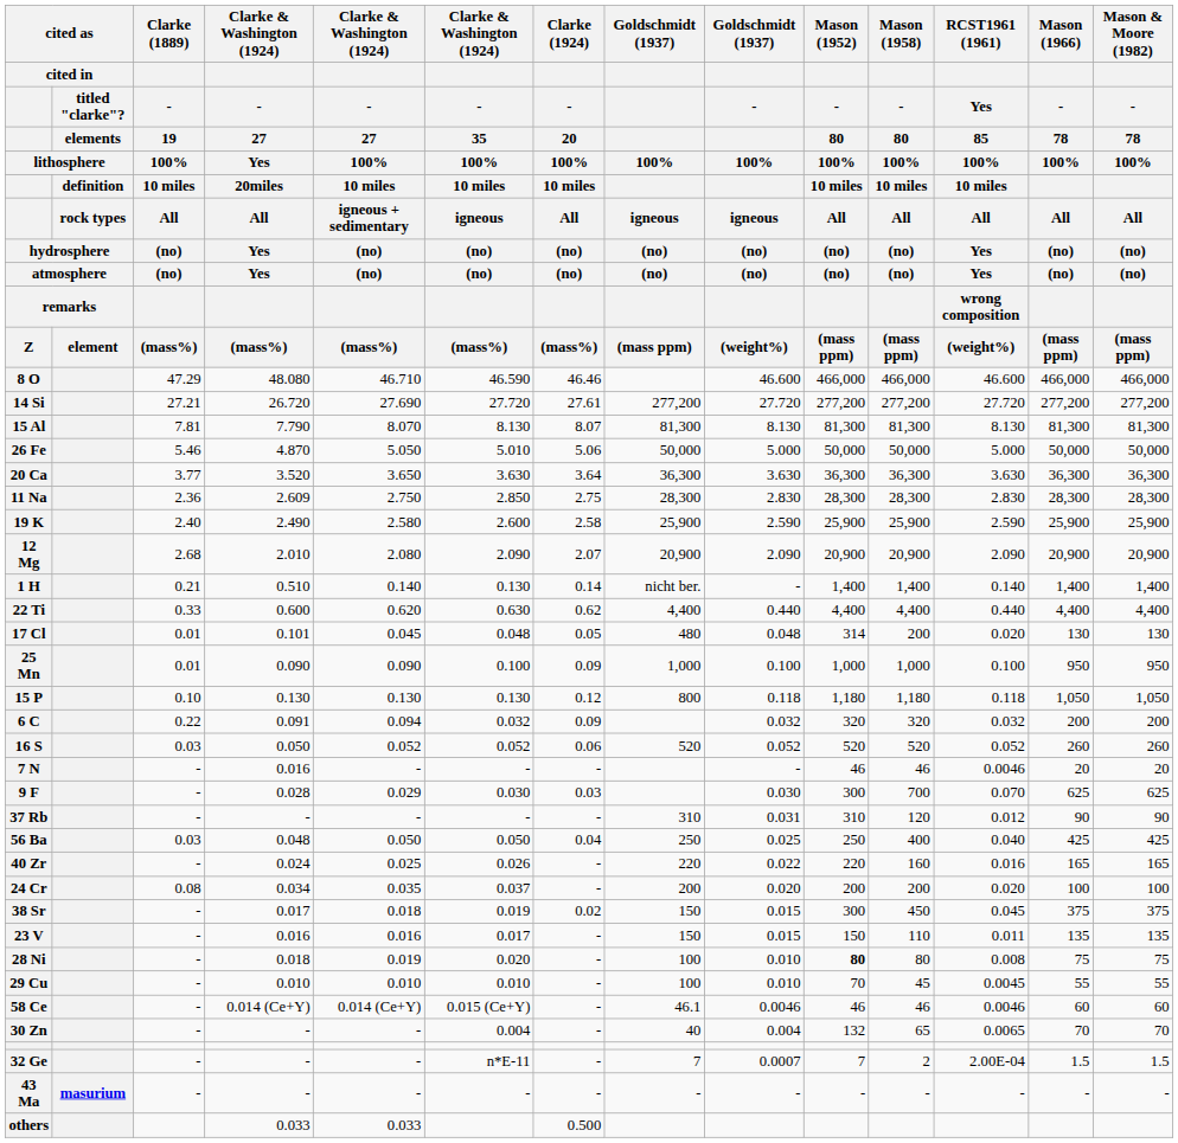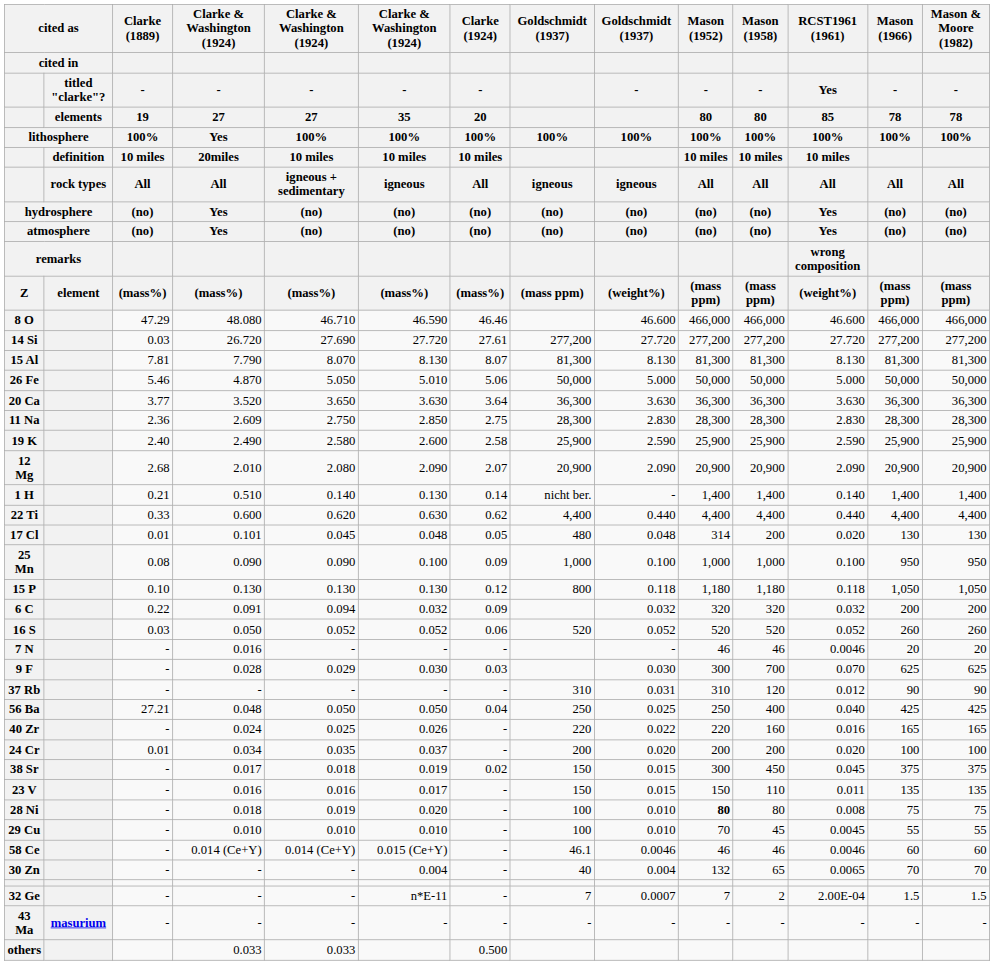 <table class="wikitable sortable" style="text-align: right;">
 <tr>
 <th colspan="2">cited as</th>
 <th>Clarke (1889)</th>
 <th>Clarke & Washington (1924)</th>
 <th>Clarke & Washington (1924)</th>
 <th>Clarke & Washington (1924)</th>
 <th>Clarke (1924)</th>
 <th>Goldschmidt (1937)</th>
 <th>Goldschmidt (1937)</th>
 <th>Mason (1952)</th>
 <th>Mason (1958)</th>
 <th>RCST1961 (1961)</th>
 <th>Mason (1966)</th>
 <th>Mason & Moore (1982)</th>
 </tr>
 <tr>
 <th colspan="2">cited in</th>
 <th></th>
 <th></th>
 <th></th>
 <th></th>
 <th></th>
 <th></th>
 <th></th>
 <th></th>
 <th></th>
 <th></th>
 <th></th>
 <th></th>
 </tr>
 <tr>
 <th></th>
 <th>titled "clarke"?</th>
 <th>-</th>
 <th>-</th>
 <th>-</th>
 <th>-</th>
 <th>-</th>
 <th></th>
 <th>-</th>
 <th>-</th>
 <th>-</th>
 <th>Yes</th>
 <th>-</th>
 <th>-</th>
 </tr>
 <tr>
 <th></th>
 <th>elements</th>
 <th>19</th>
 <th>27</th>
 <th>27</th>
 <th>35</th>
 <th>20</th>
 <th></th>
 <th></th>
 <th>80</th>
 <th>80</th>
 <th>85</th>
 <th>78</th>
 <th>78</th>
 </tr>
 <tr>
 <th colspan="2">lithosphere</th>
 <th>100%</th>
 <th>Yes</th>
 <th>100%</th>
 <th>100%</th>
 <th>100%</th>
 <th>100%</th>
 <th>100%</th>
 <th>100%</th>
 <th>100%</th>
 <th>100%</th>
 <th>100%</th>
 <th>100%</th>
 </tr>
 <tr>
 <th></th>
 <th>definition</th>
 <th>10 miles</th>
 <th>20miles</th>
 <th>10 miles</th>
 <th>10 miles</th>
 <th>10 miles</th>
 <th></th>
 <th></th>
 <th>10 miles</th>
 <th>10 miles</th>
 <th>10 miles</th>
 <th></th>
 <th></th>
 </tr>
 <tr>
 <th></th>
 <th>rock types</th>
 <th>All</th>
 <th>All</th>
 <th>igneous + sedimentary</th>
 <th>igneous</th>
 <th>All</th>
 <th>igneous</th>
 <th>igneous</th>
 <th>All</th>
 <th>All</th>
 <th>All</th>
 <th>All</th>
 <th>All</th>
 </tr>
 <tr>
 <th colspan="2">hydrosphere</th>
 <th>(no)</th>
 <th>Yes</th>
 <th>(no)</th>
 <th>(no)</th>
 <th>(no)</th>
 <th>(no)</th>
 <th>(no)</th>
 <th>(no)</th>
 <th>(no)</th>
 <th>Yes</th>
 <th>(no)</th>
 <th>(no)</th>
 </tr>
 <tr>
 <th colspan="2">atmosphere</th>
 <th>(no)</th>
 <th>Yes</th>
 <th>(no)</th>
 <th>(no)</th>
 <th>(no)</th>
 <th>(no)</th>
 <th>(no)</th>
 <th>(no)</th>
 <th>(no)</th>
 <th>Yes</th>
 <th>(no)</th>
 <th>(no)</th>
 </tr>
 <tr>
 <th colspan="2">remarks</th>
 <th></th>
 <th></th>
 <th></th>
 <th></th>
 <th></th>
 <th></th>
 <th></th>
 <th></th>
 <th></th>
 <th>wrong composition</th>
 <th></th>
 <th></th>
 </tr>
 <tr>
 <th>Z</th>
 <th>element</th>
 <th data-sort-type="number">(mass%)</th>
 <th data-sort-type="number">(mass%)</th>
 <th data-sort-type="number">(mass%)</th>
 <th data-sort-type="number">(mass%)</th>
 <th data-sort-type="number">(mass%)</th>
 <th data-sort-type="number">(mass ppm)</th>
 <th data-sort-type="number">(weight%)</th>
 <th data-sort-type="number">(mass ppm)</th>
 <th data-sort-type="number">(mass ppm)</th>
 <th data-sort-type="number">(weight%)</th>
 <th data-sort-type="number">(mass ppm)</th>
 <th data-sort-type="number">(mass ppm)</th>
 </tr>
 <tr>
 <th>8 O</th>
 <th></th>
 <td>47.29</td>
 <td>48.080</td>
 <td>46.710</td>
 <td>46.590</td>
 <td>46.46</td>
 <td></td>
 <td>46.600</td>
 <td>466,000</td>
 <td>466,000</td>
 <td>46.600</td>
 <td>466,000</td>
 <td>466,000</td>
 </tr>
 <tr>
 <th>14 Si</th>
 <th></th>
-<td>27.21</td>
+<td>0.03</td>
 <td>26.720</td>
 <td>27.690</td>
 <td>27.720</td>
 <td>27.61</td>
 <td>277,200</td>
 <td>27.720</td>
 <td>277,200</td>
 <td>277,200</td>
 <td>27.720</td>
 <td>277,200</td>
 <td>277,200</td>
 </tr>
 <tr>
 <th>15 Al</th>
 <th></th>
 <td>7.81</td>
 <td>7.790</td>
 <td>8.070</td>
 <td>8.130</td>
 <td>8.07</td>
 <td>81,300</td>
 <td>8.130</td>
 <td>81,300</td>
 <td>81,300</td>
 <td>8.130</td>
 <td>81,300</td>
 <td>81,300</td>
 </tr>
 <tr>
 <th>26 Fe</th>
 <th></th>
 <td>5.46</td>
 <td>4.870</td>
 <td>5.050</td>
 <td>5.010</td>
 <td>5.06</td>
 <td>50,000</td>
 <td>5.000</td>
 <td>50,000</td>
 <td>50,000</td>
 <td>5.000</td>
 <td>50,000</td>
 <td>50,000</td>
 </tr>
 <tr>
 <th>20 Ca</th>
 <th></th>
 <td>3.77</td>
 <td>3.520</td>
 <td>3.650</td>
 <td>3.630</td>
 <td>3.64</td>
 <td>36,300</td>
 <td>3.630</td>
 <td>36,300</td>
 <td>36,300</td>
 <td>3.630</td>
 <td>36,300</td>
 <td>36,300</td>
 </tr>
 <tr>
 <th>11 Na</th>
 <th></th>
 <td>2.36</td>
 <td>2.609</td>
 <td>2.750</td>
 <td>2.850</td>
 <td>2.75</td>
 <td>28,300</td>
 <td>2.830</td>
 <td>28,300</td>
 <td>28,300</td>
 <td>2.830</td>
 <td>28,300</td>
 <td>28,300</td>
 </tr>
 <tr>
 <th>19 K</th>
 <th></th>
 <td>2.40</td>
 <td>2.490</td>
 <td>2.580</td>
 <td>2.600</td>
 <td>2.58</td>
 <td>25,900</td>
 <td>2.590</td>
 <td>25,900</td>
 <td>25,900</td>
 <td>2.590</td>
 <td>25,900</td>
 <td>25,900</td>
 </tr>
 <tr>
 <th>12 Mg</th>
 <th></th>
 <td>2.68</td>
 <td>2.010</td>
 <td>2.080</td>
 <td>2.090</td>
 <td>2.07</td>
 <td>20,900</td>
 <td>2.090</td>
 <td>20,900</td>
 <td>20,900</td>
 <td>2.090</td>
 <td>20,900</td>
 <td>20,900</td>
 </tr>
 <tr>
 <th>1 H</th>
 <th></th>
 <td>0.21</td>
 <td>0.510</td>
 <td>0.140</td>
 <td>0.130</td>
 <td>0.14</td>
 <td>nicht ber.</td>
 <td>-</td>
 <td>1,400</td>
 <td>1,400</td>
 <td>0.140</td>
 <td>1,400</td>
 <td>1,400</td>
 </tr>
 <tr>
 <th>22 Ti</th>
 <th></th>
 <td>0.33</td>
 <td>0.600</td>
 <td>0.620</td>
 <td>0.630</td>
 <td>0.62</td>
 <td>4,400</td>
 <td>0.440</td>
 <td>4,400</td>
 <td>4,400</td>
 <td>0.440</td>
 <td>4,400</td>
 <td>4,400</td>
 </tr>
 <tr>
 <th>17 Cl</th>
 <th></th>
 <td>0.01</td>
 <td>0.101</td>
 <td>0.045</td>
 <td>0.048</td>
 <td>0.05</td>
 <td>480</td>
 <td>0.048</td>
 <td>314</td>
 <td>200</td>
 <td>0.020</td>
 <td>130</td>
 <td>130</td>
 </tr>
 <tr>
 <th>25 Mn</th>
 <th></th>
-<td>0.01</td>
+<td>0.08</td>
 <td>0.090</td>
 <td>0.090</td>
 <td>0.100</td>
 <td>0.09</td>
 <td>1,000</td>
 <td>0.100</td>
 <td>1,000</td>
 <td>1,000</td>
 <td>0.100</td>
 <td>950</td>
 <td>950</td>
 </tr>
 <tr>
 <th>15 P</th>
 <th></th>
 <td>0.10</td>
 <td>0.130</td>
 <td>0.130</td>
 <td>0.130</td>
 <td>0.12</td>
 <td>800</td>
 <td>0.118</td>
 <td>1,180</td>
 <td>1,180</td>
 <td>0.118</td>
 <td>1,050</td>
 <td>1,050</td>
 </tr>
 <tr>
 <th>6 C</th>
 <th></th>
 <td>0.22</td>
 <td>0.091</td>
 <td>0.094</td>
 <td>0.032</td>
 <td>0.09</td>
 <td></td>
 <td>0.032</td>
 <td>320</td>
 <td>320</td>
 <td>0.032</td>
 <td>200</td>
 <td>200</td>
 </tr>
 <tr>
 <th>16 S</th>
 <th></th>
 <td>0.03</td>
 <td>0.050</td>
 <td>0.052</td>
 <td>0.052</td>
 <td>0.06</td>
 <td>520</td>
 <td>0.052</td>
 <td>520</td>
 <td>520</td>
 <td>0.052</td>
 <td>260</td>
 <td>260</td>
 </tr>
 <tr>
 <th>7 N</th>
 <th></th>
 <td>-</td>
 <td>0.016</td>
 <td>-</td>
 <td>-</td>
 <td>-</td>
 <td></td>
 <td>-</td>
 <td>46</td>
 <td>46</td>
 <td>0.0046</td>
 <td>20</td>
 <td>20</td>
 </tr>
 <tr>
 <th>9 F</th>
 <th></th>
 <td>-</td>
 <td>0.028</td>
 <td>0.029</td>
 <td>0.030</td>
 <td>0.03</td>
 <td></td>
 <td>0.030</td>
 <td>300</td>
 <td>700</td>
 <td>0.070</td>
 <td>625</td>
 <td>625</td>
 </tr>
 <tr>
 <th>37 Rb</th>
 <th></th>
 <td>-</td>
 <td>-</td>
 <td>-</td>
 <td>-</td>
 <td>-</td>
 <td>310</td>
 <td>0.031</td>
 <td>310</td>
 <td>120</td>
 <td>0.012</td>
 <td>90</td>
 <td>90</td>
 </tr>
 <tr>
 <th>56 Ba</th>
 <th></th>
-<td>0.03</td>
+<td>27.21</td>
 <td>0.048</td>
 <td>0.050</td>
 <td>0.050</td>
 <td>0.04</td>
 <td>250</td>
 <td>0.025</td>
 <td>250</td>
 <td>400</td>
 <td>0.040</td>
 <td>425</td>
 <td>425</td>
 </tr>
 <tr>
 <th>40 Zr</th>
 <th></th>
 <td>-</td>
 <td>0.024</td>
 <td>0.025</td>
 <td>0.026</td>
 <td>-</td>
 <td>220</td>
 <td>0.022</td>
 <td>220</td>
 <td>160</td>
 <td>0.016</td>
 <td>165</td>
 <td>165</td>
 </tr>
 <tr>
 <th>24 Cr</th>
 <th></th>
-<td>0.08</td>
+<td>0.01</td>
 <td>0.034</td>
 <td>0.035</td>
 <td>0.037</td>
 <td>-</td>
 <td>200</td>
 <td>0.020</td>
 <td>200</td>
 <td>200</td>
 <td>0.020</td>
 <td>100</td>
 <td>100</td>
 </tr>
 <tr>
 <th>38 Sr</th>
 <th></th>
 <td>-</td>
 <td>0.017</td>
 <td>0.018</td>
 <td>0.019</td>
 <td>0.02</td>
 <td>150</td>
 <td>0.015</td>
 <td>300</td>
 <td>450</td>
 <td>0.045</td>
 <td>375</td>
 <td>375</td>
 </tr>
 <tr>
 <th>23 V</th>
 <th></th>
 <td>-</td>
 <td>0.016</td>
 <td>0.016</td>
 <td>0.017</td>
 <td>-</td>
 <td>150</td>
 <td>0.015</td>
 <td>150</td>
 <td>110</td>
 <td>0.011</td>
 <td>135</td>
 <td>135</td>
 </tr>
 <tr>
 <th>28 Ni</th>
 <th></th>
 <td>-</td>
 <td>0.018</td>
 <td>0.019</td>
 <td>0.020</td>
 <td>-</td>
 <td>100</td>
 <td>0.010</td>
 <td><strong>80</strong></td>
 <td>80</td>
 <td>0.008</td>
 <td>75</td>
 <td>75</td>
 </tr>
 <tr>
 <th>29 Cu</th>
 <th></th>
 <td>-</td>
 <td>0.010</td>
 <td>0.010</td>
 <td>0.010</td>
 <td>-</td>
 <td>100</td>
 <td>0.010</td>
 <td>70</td>
 <td>45</td>
 <td>0.0045</td>
 <td>55</td>
 <td>55</td>
 </tr>
 <tr>
 <th>58 Ce</th>
 <th></th>
 <td>-</td>
 <td>0.014 (Ce+Y)</td>
 <td>0.014 (Ce+Y)</td>
 <td>0.015 (Ce+Y)</td>
 <td>-</td>
 <td>46.1</td>
 <td>0.0046</td>
 <td>46</td>
 <td>46</td>
 <td>0.0046</td>
 <td>60</td>
 <td>60</td>
 </tr>
 <tr>
 <th>30 Zn</th>
 <th></th>
 <td>-</td>
 <td>-</td>
 <td>-</td>
 <td>0.004</td>
 <td>-</td>
 <td>40</td>
 <td>0.004</td>
 <td>132</td>
 <td>65</td>
 <td>0.0065</td>
 <td>70</td>
 <td>70</td>
 </tr>
 <tr>
 <th></th>
 <th></th>
 <td></td>
 <td></td>
 <td></td>
 <td></td>
 <td></td>
 <td></td>
 <td></td>
 <td></td>
 <td></td>
 <td></td>
 <td></td>
 <td></td>
 </tr>
 <tr>
 <th>32 Ge</th>
 <th></th>
 <td>-</td>
 <td>-</td>
 <td>-</td>
 <td>n*E-11</td>
 <td>-</td>
 <td>7</td>
 <td>0.0007</td>
 <td>7</td>
 <td>2</td>
 <td>2.00E-04</td>
 <td>1.5</td>
 <td>1.5</td>
 </tr>
 <tr>
 <th>43 Ma</th>
 <th><a href='#'>masurium</a></th>
 <td>-</td>
 <td>-</td>
 <td>-</td>
 <td>-</td>
 <td>-</td>
 <td>-</td>
 <td>-</td>
 <td>-</td>
 <td>-</td>
 <td>-</td>
 <td>-</td>
 <td>-</td>
 </tr>
 <tr>
 <th>others</th>
 <th></th>
 <td></td>
 <td>0.033</td>
 <td>0.033</td>
 <td></td>
 <td>0.500</td>
 <td></td>
 <td></td>
 <td></td>
 <td></td>
 <td></td>
 <td></td>
 <td></td>
 </tr>
 </table>
